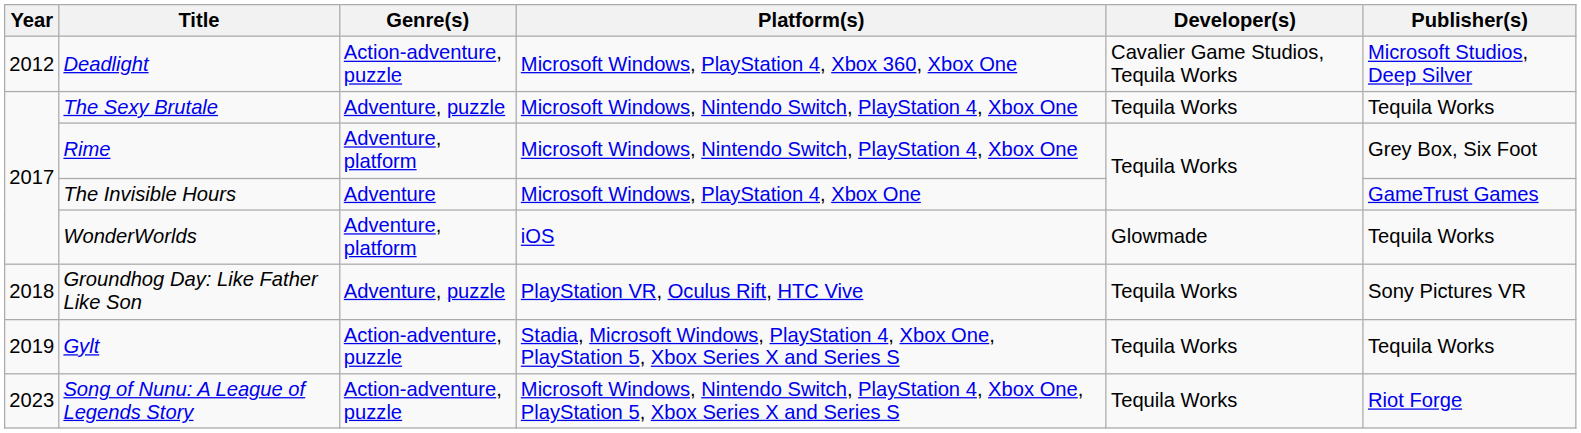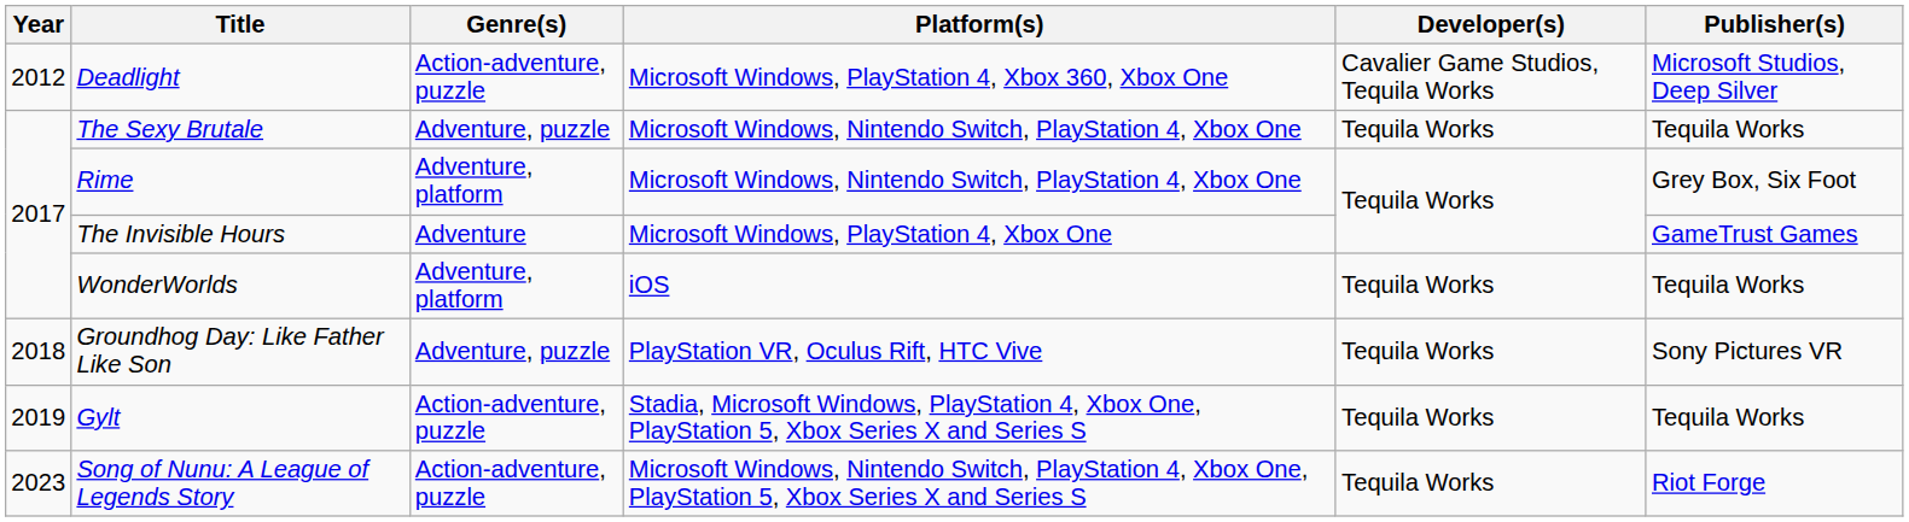 <table class="wikitable sortable">
 <tr>
 <th scope="col">Year</th>
 <th scope="col">Title</th>
 <th scope="col">Genre(s)</th>
 <th scope="col">Platform(s)</th>
 <th scope="col">Developer(s)</th>
 <th scope="col">Publisher(s)</th>
 </tr>
 <tr>
 <td>2012</td>
 <td scope="row"><em><a href='#'>Deadlight</a></em></td>
 <td><a href='#'>Action-adventure</a>, <a href='#'>puzzle</a></td>
 <td><a href='#'>Microsoft Windows</a>, <a href='#'>PlayStation 4</a>, <a href='#'>Xbox 360</a>, <a href='#'>Xbox One</a></td>
 <td>Cavalier Game Studios, Tequila Works</td>
 <td><a href='#'>Microsoft Studios</a>, <a href='#'>Deep Silver</a></td>
 </tr>
 <tr>
 <td rowspan="4">2017</td>
 <td scope="row"><em><a href='#'>The Sexy Brutale</a></em></td>
 <td><a href='#'>Adventure</a>, <a href='#'>puzzle</a></td>
 <td><a href='#'>Microsoft Windows</a>, <a href='#'>Nintendo Switch</a>, <a href='#'>PlayStation 4</a>, <a href='#'>Xbox One</a></td>
 <td>Tequila Works</td>
 <td>Tequila Works</td>
 </tr>
 <tr>
 <td scope="row"><em><a href='#'>Rime</a></em></td>
 <td><a href='#'>Adventure</a>, <a href='#'>platform</a></td>
 <td><a href='#'>Microsoft Windows</a>, <a href='#'>Nintendo Switch</a>, <a href='#'>PlayStation 4</a>, <a href='#'>Xbox One</a></td>
 <td rowspan="2">Tequila Works</td>
 <td>Grey Box, Six Foot</td>
 </tr>
 <tr>
 <td scope="row"><em>The Invisible Hours</em></td>
 <td><a href='#'>Adventure</a></td>
 <td><a href='#'>Microsoft Windows</a>, <a href='#'>PlayStation 4</a>, <a href='#'>Xbox One</a></td>
 <td><a href='#'>GameTrust Games</a></td>
 </tr>
 <tr>
 <td scope="row"><em>WonderWorlds</em></td>
 <td><a href='#'>Adventure</a>, <a href='#'>platform</a></td>
 <td><a href='#'>iOS</a></td>
-<td>Glowmade</td>
+<td>Tequila Works</td>
 <td>Tequila Works</td>
 </tr>
 <tr>
 <td>2018</td>
 <td scope="row"><em>Groundhog Day: Like Father Like Son</em></td>
 <td><a href='#'>Adventure</a>, <a href='#'>puzzle</a></td>
 <td><a href='#'>PlayStation VR</a>, <a href='#'>Oculus Rift</a>, <a href='#'>HTC Vive</a></td>
 <td>Tequila Works</td>
 <td>Sony Pictures VR</td>
 </tr>
 <tr>
 <td>2019</td>
 <td scope="row"><em><a href='#'>Gylt</a></em></td>
 <td><a href='#'>Action-adventure</a>, <a href='#'>puzzle</a></td>
 <td><a href='#'>Stadia</a>, <a href='#'>Microsoft Windows</a>, <a href='#'>PlayStation 4</a>, <a href='#'>Xbox One</a>, <a href='#'>PlayStation 5</a>, <a href='#'>Xbox Series X and Series S</a></td>
 <td>Tequila Works</td>
 <td>Tequila Works</td>
 </tr>
 <tr>
 <td>2023</td>
 <td scope="row"><em><a href='#'>Song of Nunu: A League of Legends Story</a></em></td>
 <td><a href='#'>Action-adventure</a>, <a href='#'>puzzle</a></td>
 <td><a href='#'>Microsoft Windows</a>, <a href='#'>Nintendo Switch</a>, <a href='#'>PlayStation 4</a>, <a href='#'>Xbox One</a>, <a href='#'>PlayStation 5</a>, <a href='#'>Xbox Series X and Series S</a></td>
 <td>Tequila Works</td>
 <td><a href='#'>Riot Forge</a></td>
 </tr>
 </table>
